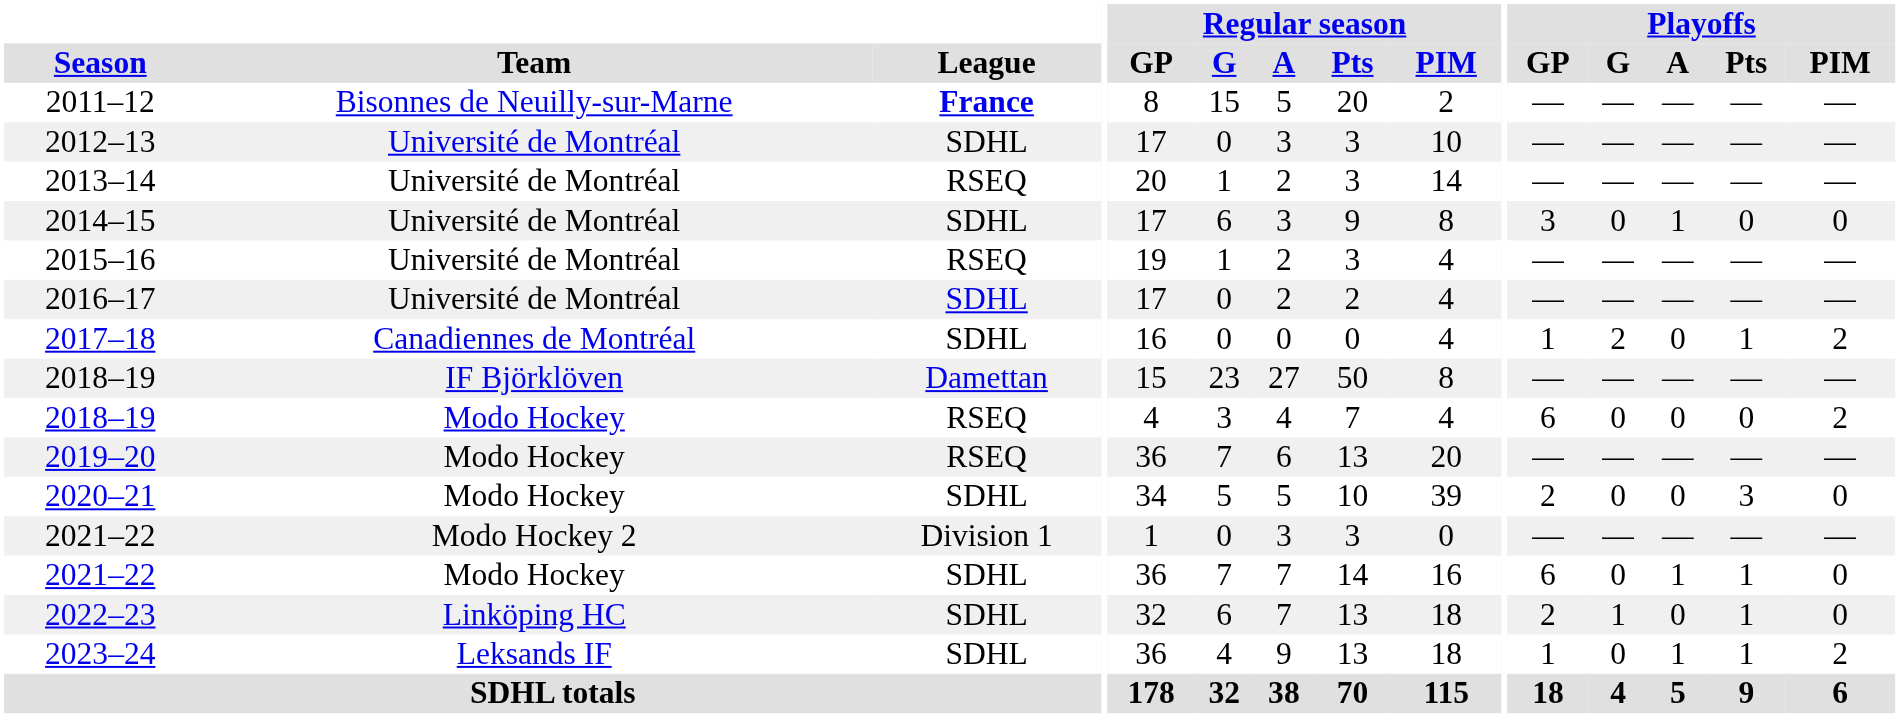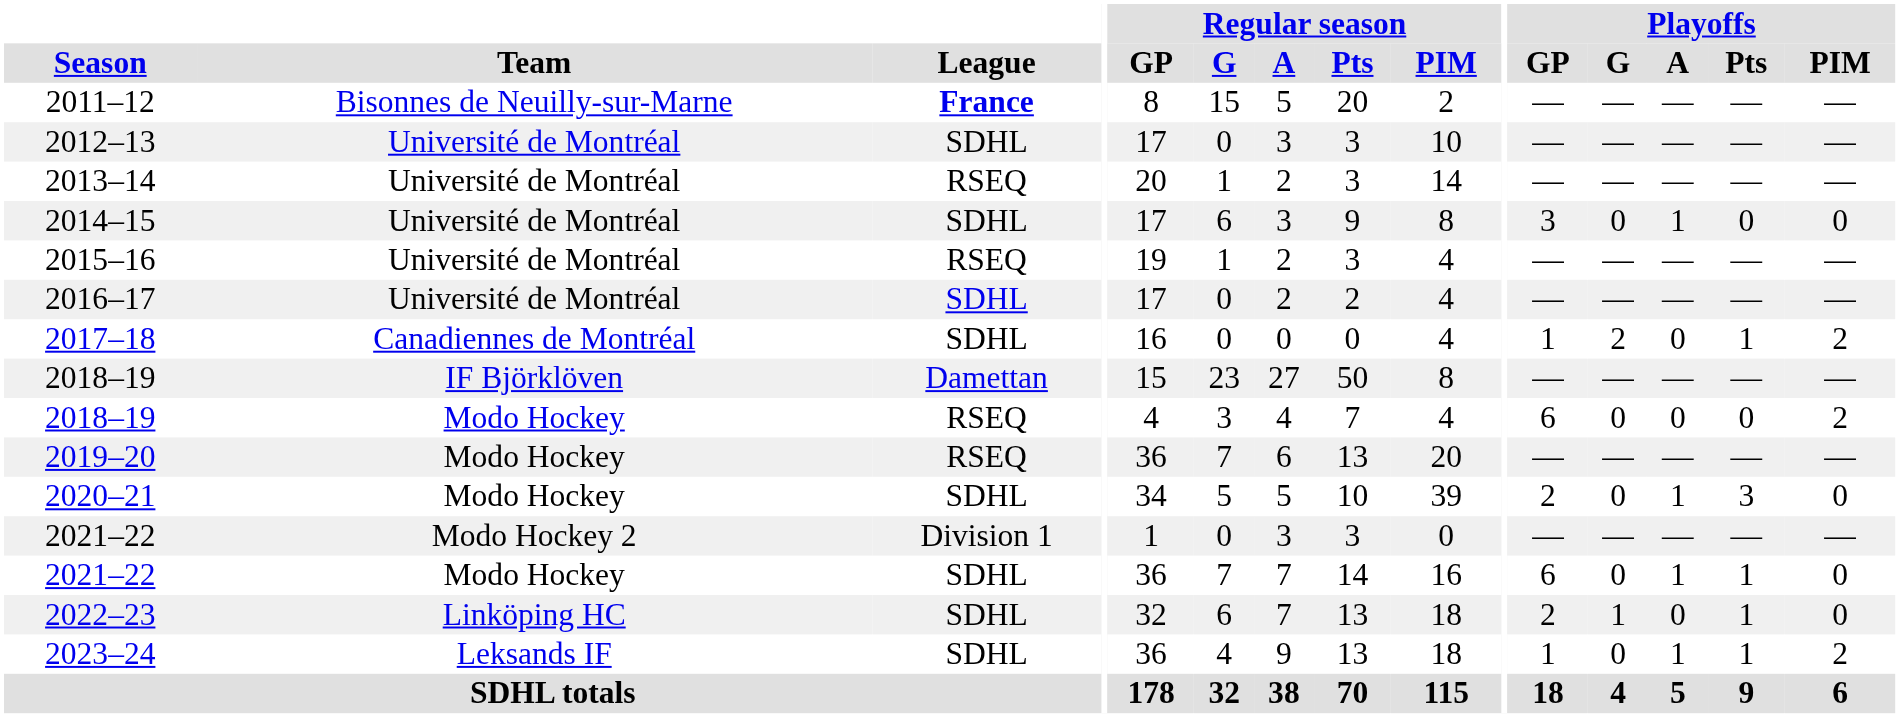 <table border="0" cellpadding="1" cellspacing="0" style="text-align:center; width:60em">
 <tr bgcolor="#e0e0e0">
 <th colspan="3" bgcolor="#ffffff"></th>
 <th rowspan="99" bgcolor="#ffffff"></th>
 <th colspan="5"><a href='#'>Regular season</a></th>
 <th rowspan="99" bgcolor="#ffffff"></th>
 <th colspan="5"><a href='#'>Playoffs</a></th>
 </tr>
 <tr bgcolor="#e0e0e0">
 <th><a href='#'>Season</a></th>
 <th>Team</th>
 <th>League</th>
 <th>GP</th>
 <th><a href='#'>G</a></th>
 <th><a href='#'>A</a></th>
 <th><a href='#'>Pts</a></th>
 <th><a href='#'>PIM</a></th>
 <th>GP</th>
 <th>G</th>
 <th>A</th>
 <th>Pts</th>
 <th>PIM</th>
 </tr>
 <tr>
 <td>2011–12</td>
 <td><a href='#'>Bisonnes de Neuilly-sur-Marne</a></td>
 <td><strong><a href='#'>France</a></strong></td>
 <td>8</td>
 <td>15</td>
 <td>5</td>
 <td>20</td>
 <td>2</td>
 <td>—</td>
 <td>—</td>
 <td>—</td>
 <td>—</td>
 <td>—</td>
 </tr>
 <tr bgcolor="f0f0f0">
 <td>2012–13</td>
 <td><a href='#'>Université de Montréal</a></td>
 <td>SDHL</td>
 <td>17</td>
 <td>0</td>
 <td>3</td>
 <td>3</td>
 <td>10</td>
 <td>—</td>
 <td>—</td>
 <td>—</td>
 <td>—</td>
 <td>—</td>
 </tr>
 <tr>
 <td>2013–14</td>
 <td>Université de Montréal</td>
 <td>RSEQ</td>
 <td>20</td>
 <td>1</td>
 <td>2</td>
 <td>3</td>
 <td>14</td>
 <td>—</td>
 <td>—</td>
 <td>—</td>
 <td>—</td>
 <td>—</td>
 </tr>
 <tr bgcolor="f0f0f0">
 <td>2014–15</td>
 <td>Université de Montréal</td>
 <td>SDHL</td>
 <td>17</td>
 <td>6</td>
 <td>3</td>
 <td>9</td>
 <td>8</td>
 <td>3</td>
 <td>0</td>
 <td>1</td>
 <td>0</td>
 <td>0</td>
 </tr>
 <tr>
 <td>2015–16</td>
 <td>Université de Montréal</td>
 <td>RSEQ</td>
 <td>19</td>
 <td>1</td>
 <td>2</td>
 <td>3</td>
 <td>4</td>
 <td>—</td>
 <td>—</td>
 <td>—</td>
 <td>—</td>
 <td>—</td>
 </tr>
 <tr bgcolor="f0f0f0">
 <td>2016–17</td>
 <td>Université de Montréal</td>
 <td><a href='#'>SDHL</a></td>
 <td>17</td>
 <td>0</td>
 <td>2</td>
 <td>2</td>
 <td>4</td>
 <td>—</td>
 <td>—</td>
 <td>—</td>
 <td>—</td>
 <td>—</td>
 </tr>
 <tr>
 <td><a href='#'>2017–18</a></td>
 <td><a href='#'>Canadiennes de Montréal</a></td>
 <td>SDHL</td>
 <td>16</td>
 <td>0</td>
 <td>0</td>
 <td>0</td>
 <td>4</td>
 <td>1</td>
 <td>2</td>
 <td>0</td>
 <td>1</td>
 <td>2</td>
 </tr>
 <tr bgcolor="#f0f0f0">
 <td>2018–19</td>
 <td><a href='#'>IF Björklöven</a></td>
 <td><a href='#'>Damettan</a></td>
 <td>15</td>
 <td>23</td>
 <td>27</td>
 <td>50</td>
 <td>8</td>
 <td>—</td>
 <td>—</td>
 <td>—</td>
 <td>—</td>
 <td>—</td>
 </tr>
 <tr>
 <td><a href='#'>2018–19</a></td>
 <td><a href='#'>Modo Hockey</a></td>
 <td>RSEQ</td>
 <td>4</td>
 <td>3</td>
 <td>4</td>
 <td>7</td>
 <td>4</td>
 <td>6</td>
 <td>0</td>
 <td>0</td>
 <td>0</td>
 <td>2</td>
 </tr>
 <tr bgcolor="#f0f0f0">
 <td><a href='#'>2019–20</a></td>
 <td>Modo Hockey</td>
 <td>RSEQ</td>
 <td>36</td>
 <td>7</td>
 <td>6</td>
 <td>13</td>
 <td>20</td>
 <td>—</td>
 <td>—</td>
 <td>—</td>
 <td>—</td>
 <td>—</td>
 </tr>
 <tr>
 <td><a href='#'>2020–21</a></td>
 <td>Modo Hockey</td>
 <td>SDHL</td>
 <td>34</td>
 <td>5</td>
 <td>5</td>
 <td>10</td>
 <td>39</td>
 <td>2</td>
 <td>0</td>
-<td>0</td>
+<td>1</td>
 <td>3</td>
 <td>0</td>
 </tr>
 <tr bgcolor="f0f0f0">
 <td>2021–22</td>
 <td>Modo Hockey 2</td>
 <td>Division 1</td>
 <td>1</td>
 <td>0</td>
 <td>3</td>
 <td>3</td>
 <td>0</td>
 <td>—</td>
 <td>—</td>
 <td>—</td>
 <td>—</td>
 <td>—</td>
 </tr>
 <tr>
 <td><a href='#'>2021–22</a></td>
 <td>Modo Hockey</td>
 <td>SDHL</td>
 <td>36</td>
 <td>7</td>
 <td>7</td>
 <td>14</td>
 <td>16</td>
 <td>6</td>
 <td>0</td>
 <td>1</td>
 <td>1</td>
 <td>0</td>
 </tr>
 <tr bgcolor="f0f0f0">
 <td><a href='#'>2022–23</a></td>
 <td><a href='#'>Linköping HC</a></td>
 <td>SDHL</td>
 <td>32</td>
 <td>6</td>
 <td>7</td>
 <td>13</td>
 <td>18</td>
 <td>2</td>
 <td>1</td>
 <td>0</td>
 <td>1</td>
 <td>0</td>
 </tr>
 <tr>
 <td><a href='#'>2023–24</a></td>
 <td><a href='#'>Leksands IF</a></td>
 <td>SDHL</td>
 <td>36</td>
 <td>4</td>
 <td>9</td>
 <td>13</td>
 <td>18</td>
 <td>1</td>
 <td>0</td>
 <td>1</td>
 <td>1</td>
 <td>2</td>
 </tr>
 <tr bgcolor="#e0e0e0">
 <th colspan="3">SDHL totals</th>
 <th>178</th>
 <th>32</th>
 <th>38</th>
 <th>70</th>
 <th>115</th>
 <th>18</th>
 <th>4</th>
 <th>5</th>
 <th>9</th>
 <th>6</th>
 </tr>
 </table>
